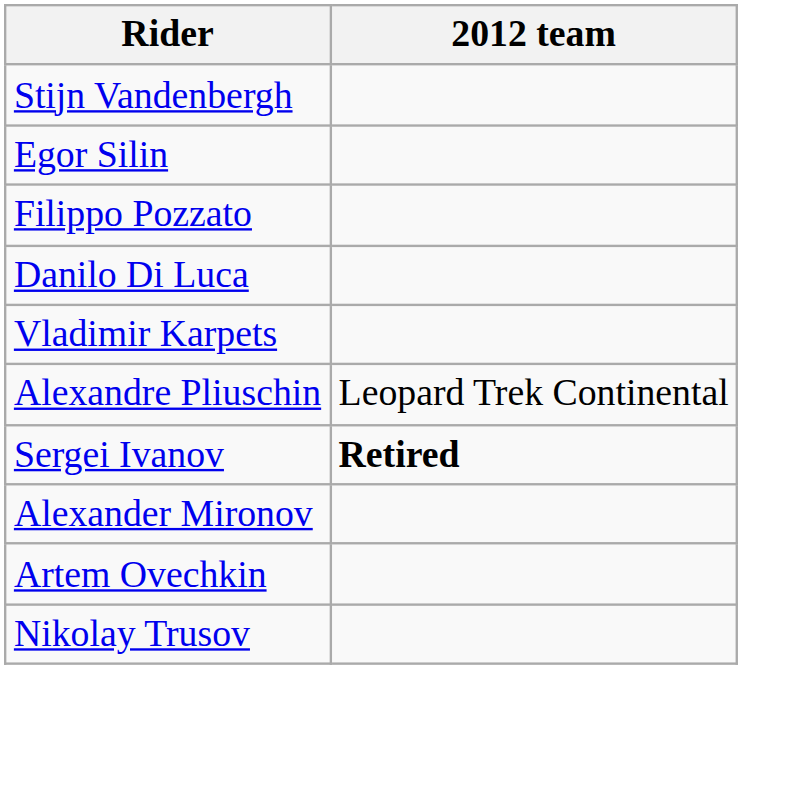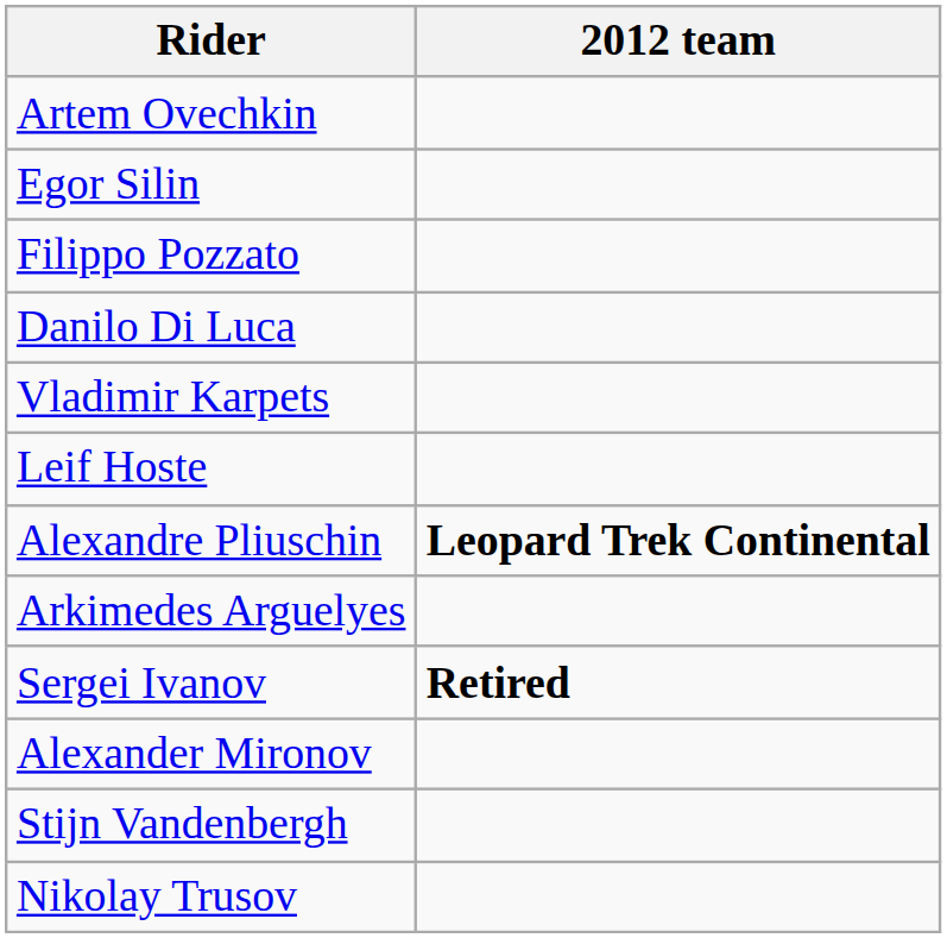 <table class="wikitable">
 <tr>
 <th>Rider</th>
 <th>2012 team</th>
 </tr>
 <tr>
-<td><a href='#'>Stijn Vandenbergh</a></td>
+<td><a href='#'>Artem Ovechkin</a></td>
 <td></td>
 </tr>
 <tr>
 <td><a href='#'>Egor Silin</a></td>
 <td></td>
 </tr>
 <tr>
 <td><a href='#'>Filippo Pozzato</a></td>
 <td></td>
 </tr>
 <tr>
 <td><a href='#'>Danilo Di Luca</a></td>
 <td></td>
 </tr>
 <tr>
 <td><a href='#'>Vladimir Karpets</a></td>
 <td></td>
 </tr>
 <tr>
+<td><a href='#'>Leif Hoste</a></td>
+<td></td>
+</tr>
+<tr>
 <td><a href='#'>Alexandre Pliuschin</a></td>
-<td>Leopard Trek Continental</td>
+<td><strong>Leopard Trek Continental</strong></td>
+</tr>
+<tr>
+<td><a href='#'>Arkimedes Arguelyes</a></td>
+<td></td>
 </tr>
 <tr>
 <td><a href='#'>Sergei Ivanov</a></td>
 <td><strong>Retired</strong></td>
 </tr>
 <tr>
 <td><a href='#'>Alexander Mironov</a></td>
 <td></td>
 </tr>
 <tr>
-<td><a href='#'>Artem Ovechkin</a></td>
+<td><a href='#'>Stijn Vandenbergh</a></td>
 <td></td>
 </tr>
 <tr>
 <td><a href='#'>Nikolay Trusov</a></td>
 <td></td>
 </tr>
 </table>
